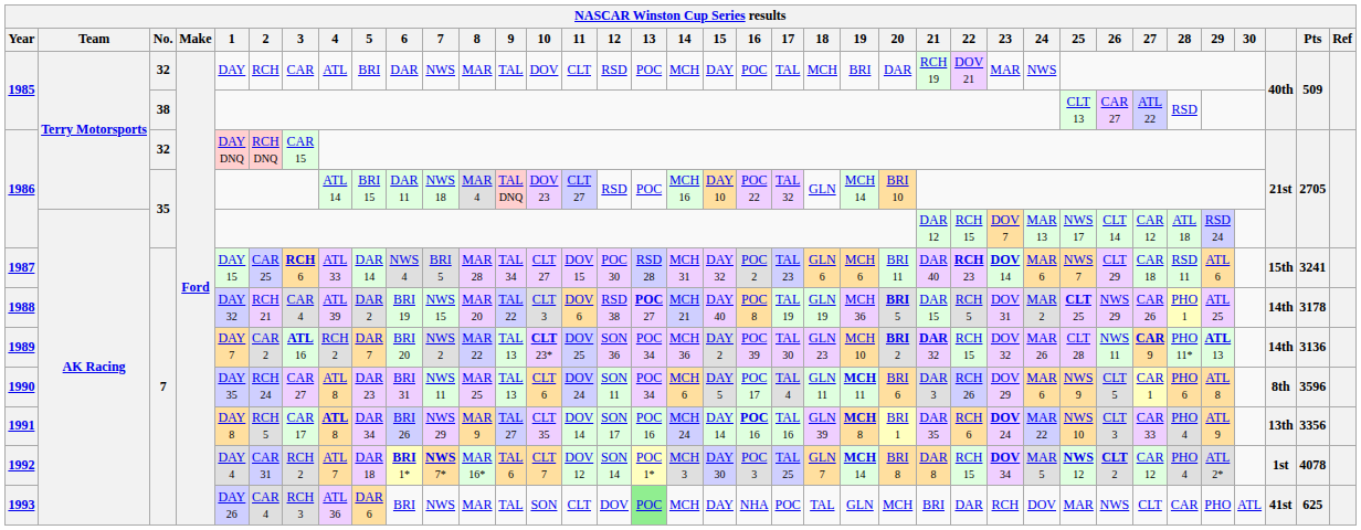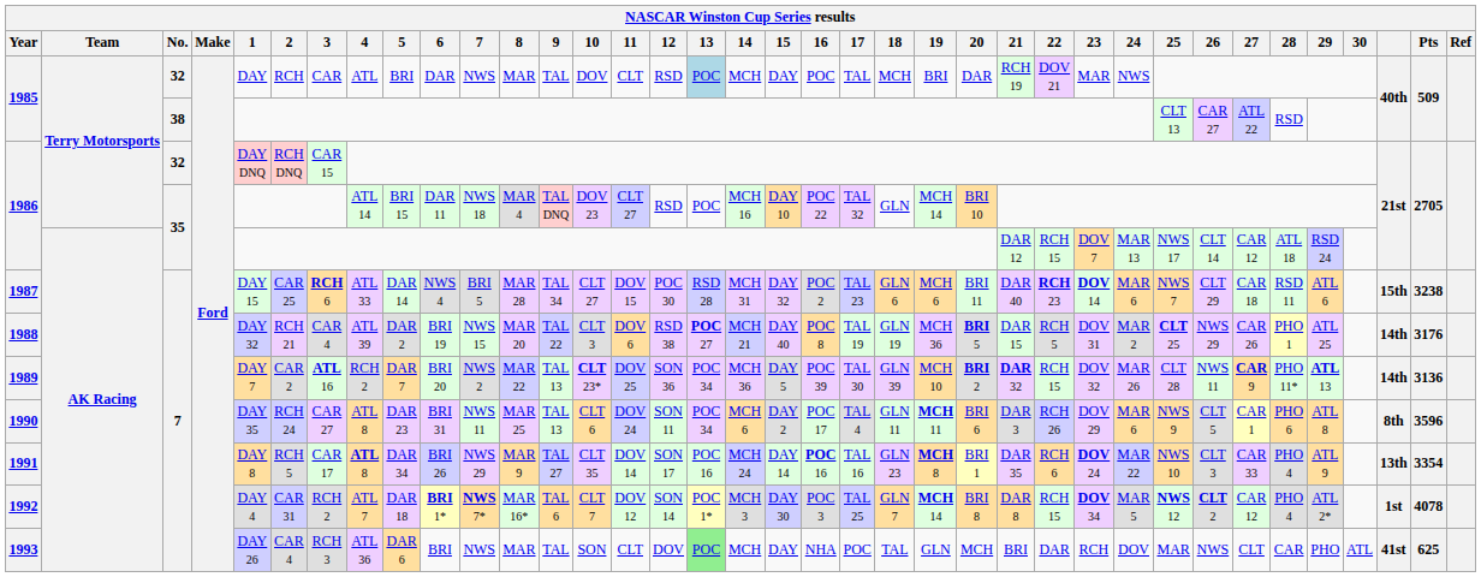 <table class="wikitable" style="text-align:center; font-size:75%">
 <tr>
 <th colspan=45><a href='#'>NASCAR Winston Cup Series</a> results</th>
 </tr>
 <tr>
 <th>Year</th>
 <th>Team</th>
 <th>No.</th>
 <th>Make</th>
 <th>1</th>
 <th>2</th>
 <th>3</th>
 <th>4</th>
 <th>5</th>
 <th>6</th>
 <th>7</th>
 <th>8</th>
 <th>9</th>
 <th>10</th>
 <th>11</th>
 <th>12</th>
 <th>13</th>
 <th>14</th>
 <th>15</th>
 <th>16</th>
 <th>17</th>
 <th>18</th>
 <th>19</th>
 <th>20</th>
 <th>21</th>
 <th>22</th>
 <th>23</th>
 <th>24</th>
 <th>25</th>
 <th>26</th>
 <th>27</th>
 <th>28</th>
 <th>29</th>
 <th>30</th>
 <th></th>
 <th>Pts</th>
 <th>Ref</th>
 </tr>
 <tr>
 <th rowspan=2><a href='#'>1985</a></th>
 <th rowspan=4><a href='#'>Terry Motorsports</a></th>
 <th>32</th>
 <th rowspan=12><a href='#'>Ford</a></th>
 <td><a href='#'>DAY</a></td>
 <td><a href='#'>RCH</a></td>
 <td><a href='#'>CAR</a></td>
 <td><a href='#'>ATL</a></td>
 <td><a href='#'>BRI</a></td>
 <td><a href='#'>DAR</a></td>
 <td><a href='#'>NWS</a></td>
 <td><a href='#'>MAR</a></td>
 <td><a href='#'>TAL</a></td>
 <td><a href='#'>DOV</a></td>
 <td><a href='#'>CLT</a></td>
 <td><a href='#'>RSD</a></td>
-<td><a href='#'>POC</a></td>
+<td style="background: lightblue;"><a href='#'>POC</a></td>
 <td><a href='#'>MCH</a></td>
 <td><a href='#'>DAY</a></td>
 <td><a href='#'>POC</a></td>
 <td><a href='#'>TAL</a></td>
 <td><a href='#'>MCH</a></td>
 <td><a href='#'>BRI</a></td>
 <td><a href='#'>DAR</a></td>
 <td style="background:#DFFFDF;"><a href='#'>RCH</a><br><small>19</small></td>
 <td style="background:#EFCFFF;"><a href='#'>DOV</a><br><small>21</small></td>
 <td><a href='#'>MAR</a></td>
 <td><a href='#'>NWS</a></td>
 <td colspan=6></td>
 <th rowspan=2>40th</th>
 <th rowspan=2>509</th>
 <th rowspan=2></th>
 </tr>
 <tr>
 <th>38</th>
 <td colspan=24></td>
 <td style="background:#DFFFDF;"><a href='#'>CLT</a><br><small>13</small></td>
 <td style="background:#EFCFFF;"><a href='#'>CAR</a><br><small>27</small></td>
 <td style="background:#CFCFFF;"><a href='#'>ATL</a><br><small>22</small></td>
 <td><a href='#'>RSD</a></td>
 <td colspan=2></td>
 </tr>
 <tr>
 <th rowspan=3><a href='#'>1986</a></th>
 <th>32</th>
 <td style="background:#FFCFCF;"><a href='#'>DAY</a><br><small>DNQ</small></td>
 <td style="background:#FFCFCF;"><a href='#'>RCH</a><br><small>DNQ</small></td>
 <td style="background:#DFFFDF;"><a href='#'>CAR</a><br><small>15</small></td>
 <td colspan=27></td>
 <th rowspan=3>21st</th>
 <th rowspan=3>2705</th>
 <th rowspan=3></th>
 </tr>
 <tr>
 <th rowspan=2>35</th>
 <td colspan=3></td>
 <td style="background:#DFFFDF;"><a href='#'>ATL</a><br><small>14</small></td>
 <td style="background:#DFFFDF;"><a href='#'>BRI</a><br><small>15</small></td>
 <td style="background:#DFFFDF;"><a href='#'>DAR</a><br><small>11</small></td>
 <td style="background:#DFFFDF;"><a href='#'>NWS</a><br><small>18</small></td>
 <td style="background:#DFDFDF;"><a href='#'>MAR</a><br><small>4</small></td>
 <td style="background:#FFCFCF;"><a href='#'>TAL</a><br><small>DNQ</small></td>
 <td style="background:#EFCFFF;"><a href='#'>DOV</a><br><small>23</small></td>
 <td style="background:#CFCFFF;"><a href='#'>CLT</a><br><small>27</small></td>
 <td><a href='#'>RSD</a></td>
 <td><a href='#'>POC</a></td>
 <td style="background:#DFFFDF;"><a href='#'>MCH</a><br><small>16</small></td>
 <td style="background:#FFDF9F;"><a href='#'>DAY</a><br><small>10</small></td>
 <td style="background:#EFCFFF;"><a href='#'>POC</a><br><small>22</small></td>
 <td style="background:#EFCFFF;"><a href='#'>TAL</a><br><small>32</small></td>
 <td><a href='#'>GLN</a></td>
 <td style="background:#DFFFDF;"><a href='#'>MCH</a><br><small>14</small></td>
 <td style="background:#FFDF9F;"><a href='#'>BRI</a><br><small>10</small></td>
 <td colspan=10></td>
 </tr>
 <tr>
 <th rowspan=8><a href='#'>AK Racing</a></th>
 <td colspan=20></td>
 <td style="background:#DFFFDF;"><a href='#'>DAR</a><br><small>12</small></td>
 <td style="background:#DFFFDF;"><a href='#'>RCH</a><br><small>15</small></td>
 <td style="background:#FFDF9F;"><a href='#'>DOV</a><br><small>7</small></td>
 <td style="background:#DFFFDF;"><a href='#'>MAR</a><br><small>13</small></td>
 <td style="background:#DFFFDF;"><a href='#'>NWS</a><br><small>17</small></td>
 <td style="background:#DFFFDF;"><a href='#'>CLT</a><br><small>14</small></td>
 <td bgcolor="DFFFDF"><a href='#'>CAR</a><br><small>12</small></td>
 <td style="background:#DFFFDF;"><a href='#'>ATL</a><br><small>18</small></td>
 <td style="background:#CFCFFF;"><a href='#'>RSD</a><br><small>24</small></td>
 <td></td>
 </tr>
 <tr>
 <th><a href='#'>1987</a></th>
 <th rowspan=7>7</th>
 <td style="background:#DFFFDF;"><a href='#'>DAY</a><br><small>15</small></td>
 <td style="background:#CFCFFF;"><a href='#'>CAR</a><br><small>25</small></td>
 <td style="background:#FFDF9F;"><strong><a href='#'>RCH</a></strong><br><small>6</small></td>
 <td style="background:#EFCFFF;"><a href='#'>ATL</a><br><small>33</small></td>
 <td style="background:#DFFFDF;"><a href='#'>DAR</a><br><small>14</small></td>
 <td style="background:#DFDFDF;"><a href='#'>NWS</a><br><small>4</small></td>
 <td style="background:#DFDFDF;"><a href='#'>BRI</a><br><small>5</small></td>
 <td style="background:#EFCFFF;"><a href='#'>MAR</a><br><small>28</small></td>
 <td style="background:#EFCFFF;"><a href='#'>TAL</a><br><small>34</small></td>
 <td style="background:#EFCFFF;"><a href='#'>CLT</a><br><small>27</small></td>
 <td style="background:#EFCFFF;"><a href='#'>DOV</a><br><small>15</small></td>
 <td style="background:#EFCFFF;"><a href='#'>POC</a><br><small>30</small></td>
 <td style="background:#CFCFFF;"><a href='#'>RSD</a><br><small>28</small></td>
 <td style="background:#EFCFFF;"><a href='#'>MCH</a><br><small>31</small></td>
 <td style="background:#EFCFFF;"><a href='#'>DAY</a><br><small>32</small></td>
 <td style="background:#DFDFDF;"><a href='#'>POC</a><br><small>2</small></td>
 <td style="background:#CFCFFF;"><a href='#'>TAL</a><br><small>23</small></td>
 <td style="background:#FFDF9F;"><a href='#'>GLN</a><br><small>6</small></td>
 <td style="background:#FFDF9F;"><a href='#'>MCH</a><br><small>6</small></td>
 <td style="background:#DFFFDF;"><a href='#'>BRI</a><br><small>11</small></td>
 <td style="background:#EFCFFF;"><a href='#'>DAR</a><br><small>40</small></td>
 <td style="background:#EFCFFF;"><strong><a href='#'>RCH</a></strong><br><small>23</small></td>
 <td style="background:#DFFFDF;"><strong><a href='#'>DOV</a></strong><br><small>14</small></td>
 <td style="background:#FFDF9F;"><a href='#'>MAR</a><br><small>6</small></td>
 <td style="background:#FFDF9F;"><a href='#'>NWS</a><br><small>7</small></td>
 <td style="background:#EFCFFF;"><a href='#'>CLT</a><br><small>29</small></td>
 <td style="background:#DFFFDF;"><a href='#'>CAR</a><br><small>18</small></td>
 <td style="background:#DFFFDF;"><a href='#'>RSD</a><br><small>11</small></td>
 <td style="background:#FFDF9F;"><a href='#'>ATL</a><br><small>6</small></td>
 <td></td>
 <th>15th</th>
-<th>3241</th>
+<th>3238</th>
 <th></th>
 </tr>
 <tr>
 <th><a href='#'>1988</a></th>
 <td style="background:#CFCFFF;"><a href='#'>DAY</a><br><small>32</small></td>
 <td style="background:#EFCFFF;"><a href='#'>RCH</a><br><small>21</small></td>
 <td style="background:#DFDFDF;"><a href='#'>CAR</a><br><small>4</small></td>
 <td style="background:#EFCFFF;"><a href='#'>ATL</a><br><small>39</small></td>
 <td style="background:#DFDFDF;"><a href='#'>DAR</a><br><small>2</small></td>
 <td style="background:#DFFFDF;"><a href='#'>BRI</a><br><small>19</small></td>
 <td style="background:#DFFFDF;"><a href='#'>NWS</a><br><small>15</small></td>
 <td style="background:#EFCFFF;"><a href='#'>MAR</a><br><small>20</small></td>
 <td style="background:#CFCFFF;"><a href='#'>TAL</a><br><small>22</small></td>
 <td style="background:#DFDFDF;"><a href='#'>CLT</a><br><small>3</small></td>
 <td style="background:#FFDF9F;"><a href='#'>DOV</a><br><small>6</small></td>
 <td style="background:#EFCFFF;"><a href='#'>RSD</a><br><small>38</small></td>
 <td style="background:#EFCFFF;"><strong><a href='#'>POC</a></strong><br><small>27</small></td>
 <td style="background:#CFCFFF;"><a href='#'>MCH</a><br><small>21</small></td>
 <td style="background:#EFCFFF;"><a href='#'>DAY</a><br><small>40</small></td>
 <td style="background:#FFDF9F;"><a href='#'>POC</a><br><small>8</small></td>
 <td style="background:#DFFFDF;"><a href='#'>TAL</a><br><small>19</small></td>
 <td style="background:#DFFFDF;"><a href='#'>GLN</a><br><small>19</small></td>
 <td style="background:#EFCFFF;"><a href='#'>MCH</a><br><small>36</small></td>
 <td style="background:#DFDFDF;"><strong><a href='#'>BRI</a></strong><br><small>5</small></td>
 <td style="background:#DFFFDF;"><a href='#'>DAR</a><br><small>15</small></td>
 <td style="background:#DFDFDF;"><a href='#'>RCH</a><br><small>5</small></td>
 <td style="background:#EFCFFF;"><a href='#'>DOV</a><br><small>31</small></td>
 <td style="background:#DFDFDF;"><a href='#'>MAR</a><br><small>2</small></td>
 <td style="background:#EFCFFF;"><strong><a href='#'>CLT</a></strong><br><small>25</small></td>
 <td style="background:#EFCFFF;"><a href='#'>NWS</a><br><small>29</small></td>
 <td style="background:#EFCFFF;"><a href='#'>CAR</a><br><small>26</small></td>
 <td style="background:#FFFFBF;"><a href='#'>PHO</a><br><small>1</small></td>
 <td style="background:#EFCFFF;"><a href='#'>ATL</a><br><small>25</small></td>
 <td></td>
 <th>14th</th>
-<th>3178</th>
+<th>3176</th>
 <th></th>
 </tr>
 <tr>
 <th><a href='#'>1989</a></th>
 <td style="background:#FFDF9F;"><a href='#'>DAY</a><br><small>7</small></td>
 <td style="background:#DFDFDF;"><a href='#'>CAR</a><br><small>2</small></td>
 <td style="background:#DFFFDF;"><strong><a href='#'>ATL</a></strong><br><small>16</small></td>
 <td style="background:#DFDFDF;"><a href='#'>RCH</a><br><small>2</small></td>
 <td style="background:#FFDF9F;"><a href='#'>DAR</a><br><small>7</small></td>
 <td style="background:#DFFFDF;"><a href='#'>BRI</a><br><small>20</small></td>
 <td style="background:#DFDFDF;"><a href='#'>NWS</a><br><small>2</small></td>
 <td style="background:#CFCFFF;"><a href='#'>MAR</a><br><small>22</small></td>
 <td style="background:#DFFFDF;"><a href='#'>TAL</a><br><small>13</small></td>
 <td style="background:#EFCFFF;"><strong><a href='#'>CLT</a></strong><br><small>23*</small></td>
 <td style="background:#CFCFFF;"><a href='#'>DOV</a><br><small>25</small></td>
 <td style="background:#EFCFFF;"><a href='#'>SON</a><br><small>36</small></td>
 <td style="background:#EFCFFF;"><a href='#'>POC</a><br><small>34</small></td>
 <td style="background:#EFCFFF;"><a href='#'>MCH</a><br><small>36</small></td>
-<td style="background:#DFDFDF;"><a href='#'>DAY</a><br><small>2</small></td>
+<td style="background:#DFDFDF;"><a href='#'>DAY</a><br><small>5</small></td>
 <td style="background:#EFCFFF;"><a href='#'>POC</a><br><small>39</small></td>
 <td style="background:#EFCFFF;"><a href='#'>TAL</a><br><small>30</small></td>
-<td style="background:#EFCFFF;"><a href='#'>GLN</a><br><small>23</small></td>
+<td style="background:#EFCFFF;"><a href='#'>GLN</a><br><small>39</small></td>
 <td style="background:#FFDF9F;"><a href='#'>MCH</a><br><small>10</small></td>
 <td style="background:#DFDFDF;"><strong><a href='#'>BRI</a></strong><br><small>2</small></td>
 <td style="background:#EFCFFF;"><strong><a href='#'>DAR</a></strong><br><small>32</small></td>
 <td style="background:#DFFFDF;"><a href='#'>RCH</a><br><small>15</small></td>
 <td style="background:#EFCFFF;"><a href='#'>DOV</a><br><small>32</small></td>
 <td style="background:#EFCFFF;"><a href='#'>MAR</a><br><small>26</small></td>
 <td style="background:#EFCFFF;"><a href='#'>CLT</a><br><small>28</small></td>
 <td style="background:#DFFFDF;"><a href='#'>NWS</a><br><small>11</small></td>
 <td style="background:#FFDF9F;"><strong><a href='#'>CAR</a></strong><br><small>9</small></td>
 <td style="background:#DFFFDF;"><a href='#'>PHO</a><br><small>11*</small></td>
 <td style="background:#DFFFDF;"><strong><a href='#'>ATL</a></strong><br><small>13</small></td>
 <td></td>
 <th>14th</th>
 <th>3136</th>
 <th></th>
 </tr>
 <tr>
 <th><a href='#'>1990</a></th>
 <td style="background:#CFCFFF;"><a href='#'>DAY</a><br><small>35</small></td>
 <td style="background:#CFCFFF;"><a href='#'>RCH</a><br><small>24</small></td>
 <td style="background:#EFCFFF;"><a href='#'>CAR</a><br><small>27</small></td>
 <td style="background:#FFDF9F;"><a href='#'>ATL</a><br><small>8</small></td>
 <td style="background:#EFCFFF;"><a href='#'>DAR</a><br><small>23</small></td>
 <td style="background:#EFCFFF;"><a href='#'>BRI</a><br><small>31</small></td>
 <td style="background:#DFFFDF;"><a href='#'>NWS</a><br><small>11</small></td>
 <td style="background:#EFCFFF;"><a href='#'>MAR</a><br><small>25</small></td>
 <td style="background:#DFFFDF;"><a href='#'>TAL</a><br><small>13</small></td>
 <td style="background:#FFDF9F;"><a href='#'>CLT</a><br><small>6</small></td>
 <td style="background:#CFCFFF;"><a href='#'>DOV</a><br><small>24</small></td>
 <td style="background:#DFFFDF;"><a href='#'>SON</a><br><small>11</small></td>
 <td style="background:#EFCFFF;"><a href='#'>POC</a><br><small>34</small></td>
 <td style="background:#FFDF9F;"><a href='#'>MCH</a><br><small>6</small></td>
-<td style="background:#DFDFDF;"><a href='#'>DAY</a><br><small>5</small></td>
+<td style="background:#DFDFDF;"><a href='#'>DAY</a><br><small>2</small></td>
 <td style="background:#DFFFDF;"><a href='#'>POC</a><br><small>17</small></td>
 <td style="background:#DFDFDF;"><a href='#'>TAL</a><br><small>4</small></td>
 <td style="background:#DFFFDF;"><a href='#'>GLN</a><br><small>11</small></td>
 <td style="background:#DFFFDF;"><strong><a href='#'>MCH</a></strong><br><small>11</small></td>
 <td style="background:#FFDF9F;"><a href='#'>BRI</a><br><small>6</small></td>
 <td style="background:#DFDFDF;"><a href='#'>DAR</a><br><small>3</small></td>
 <td style="background:#CFCFFF;"><a href='#'>RCH</a><br><small>26</small></td>
 <td style="background:#EFCFFF;"><a href='#'>DOV</a><br><small>29</small></td>
 <td style="background:#FFDF9F;"><a href='#'>MAR</a><br><small>6</small></td>
 <td style="background:#FFDF9F;"><a href='#'>NWS</a><br><small>9</small></td>
 <td style="background:#DFDFDF;"><a href='#'>CLT</a><br><small>5</small></td>
 <td style="background:#FFFFBF;"><a href='#'>CAR</a><br><small>1</small></td>
 <td style="background:#FFDF9F;"><a href='#'>PHO</a><br><small>6</small></td>
 <td style="background:#FFDF9F;"><a href='#'>ATL</a><br><small>8</small></td>
 <td></td>
 <th>8th</th>
 <th>3596</th>
 <th></th>
 </tr>
 <tr>
 <th><a href='#'>1991</a></th>
 <td style="background:#FFDF9F;"><a href='#'>DAY</a><br><small>8</small></td>
 <td style="background:#DFDFDF;"><a href='#'>RCH</a><br><small>5</small></td>
 <td style="background:#DFFFDF;"><a href='#'>CAR</a><br><small>17</small></td>
 <td style="background:#FFDF9F;"><strong><a href='#'>ATL</a></strong><br><small>8</small></td>
 <td style="background:#EFCFFF;"><a href='#'>DAR</a><br><small>34</small></td>
 <td style="background:#CFCFFF;"><a href='#'>BRI</a><br><small>26</small></td>
 <td style="background:#EFCFFF;"><a href='#'>NWS</a><br><small>29</small></td>
 <td style="background:#FFDF9F;"><a href='#'>MAR</a><br><small>9</small></td>
 <td style="background:#CFCFFF;"><a href='#'>TAL</a><br><small>27</small></td>
 <td style="background:#EFCFFF;"><a href='#'>CLT</a><br><small>35</small></td>
 <td style="background:#DFFFDF;"><a href='#'>DOV</a><br><small>14</small></td>
 <td style="background:#DFFFDF;"><a href='#'>SON</a><br><small>17</small></td>
 <td style="background:#DFFFDF;"><a href='#'>POC</a><br><small>16</small></td>
 <td style="background:#CFCFFF;"><a href='#'>MCH</a><br><small>24</small></td>
 <td style="background:#DFFFDF;"><a href='#'>DAY</a><br><small>14</small></td>
 <td style="background:#DFFFDF;"><strong><a href='#'>POC</a></strong><br><small>16</small></td>
 <td style="background:#DFFFDF;"><a href='#'>TAL</a><br><small>16</small></td>
-<td style="background:#EFCFFF;"><a href='#'>GLN</a><br><small>39</small></td>
+<td style="background:#EFCFFF;"><a href='#'>GLN</a><br><small>23</small></td>
 <td style="background:#FFDF9F;"><strong><a href='#'>MCH</a></strong><br><small>8</small></td>
 <td style="background:#FFFFBF;"><a href='#'>BRI</a><br><small>1</small></td>
 <td style="background:#EFCFFF;"><a href='#'>DAR</a><br><small>35</small></td>
 <td style="background:#FFDF9F;"><a href='#'>RCH</a><br><small>6</small></td>
 <td style="background:#EFCFFF;"><strong><a href='#'>DOV</a></strong><br><small>24</small></td>
 <td style="background:#CFCFFF;"><a href='#'>MAR</a><br><small>22</small></td>
 <td style="background:#FFDF9F;"><a href='#'>NWS</a><br><small>10</small></td>
 <td style="background:#DFDFDF;"><a href='#'>CLT</a><br><small>3</small></td>
 <td style="background:#EFCFFF;"><a href='#'>CAR</a><br><small>33</small></td>
 <td style="background:#DFDFDF;"><a href='#'>PHO</a><br><small>4</small></td>
 <td style="background:#FFDF9F;"><a href='#'>ATL</a><br><small>9</small></td>
 <td></td>
 <th>13th</th>
-<th>3356</th>
+<th>3354</th>
 <th></th>
 </tr>
 <tr>
 <th><a href='#'>1992</a></th>
 <td style="background:#DFDFDF;"><a href='#'>DAY</a><br><small>4</small></td>
 <td style="background:#CFCFFF;"><a href='#'>CAR</a><br><small>31</small></td>
 <td style="background:#DFDFDF;"><a href='#'>RCH</a><br><small>2</small></td>
 <td style="background:#FFDF9F;"><a href='#'>ATL</a><br><small>7</small></td>
 <td style="background:#EFCFFF;"><a href='#'>DAR</a><br><small>18</small></td>
 <td style="background:#FFFFBF;"><strong><a href='#'>BRI</a></strong><br><small>1*</small></td>
 <td style="background:#FFDF9F;"><strong><a href='#'>NWS</a></strong><br><small>7*</small></td>
 <td style="background:#DFFFDF;"><a href='#'>MAR</a><br><small>16*</small></td>
 <td style="background:#FFDF9F;"><a href='#'>TAL</a><br><small>6</small></td>
 <td style="background:#FFDF9F;"><a href='#'>CLT</a><br><small>7</small></td>
 <td style="background:#DFFFDF;"><a href='#'>DOV</a><br><small>12</small></td>
 <td style="background:#DFFFDF;"><a href='#'>SON</a><br><small>14</small></td>
 <td style="background:#FFFFBF;"><a href='#'>POC</a><br><small>1*</small></td>
 <td style="background:#DFDFDF;"><a href='#'>MCH</a><br><small>3</small></td>
 <td style="background:#CFCFFF;"><a href='#'>DAY</a><br><small>30</small></td>
 <td style="background:#DFDFDF;"><a href='#'>POC</a><br><small>3</small></td>
 <td style="background:#CFCFFF;"><a href='#'>TAL</a><br><small>25</small></td>
 <td style="background:#FFDF9F;"><a href='#'>GLN</a><br><small>7</small></td>
 <td style="background:#DFFFDF;"><strong><a href='#'>MCH</a></strong><br><small>14</small></td>
 <td style="background:#FFDF9F;"><a href='#'>BRI</a><br><small>8</small></td>
 <td style="background:#FFDF9F;"><a href='#'>DAR</a><br><small>8</small></td>
 <td style="background:#DFFFDF;"><a href='#'>RCH</a><br><small>15</small></td>
 <td style="background:#EFCFFF;"><strong><a href='#'>DOV</a></strong><br><small>34</small></td>
 <td style="background:#DFDFDF;"><a href='#'>MAR</a><br><small>5</small></td>
 <td style="background:#DFFFDF;"><strong><a href='#'>NWS</a></strong><br><small>12</small></td>
 <td style="background:#DFDFDF;"><strong><a href='#'>CLT</a></strong><br><small>2</small></td>
 <td style="background:#DFFFDF;"><a href='#'>CAR</a><br><small>12</small></td>
 <td style="background:#DFDFDF;"><a href='#'>PHO</a><br><small>4</small></td>
 <td style="background:#DFDFDF;"><a href='#'>ATL</a><br><small>2*</small></td>
 <td></td>
 <th>1st</th>
 <th>4078</th>
 <th></th>
 </tr>
 <tr>
 <th><a href='#'>1993</a></th>
 <td style="background:#CFCFFF;"><a href='#'>DAY</a><br><small>26</small></td>
 <td style="background:#DFDFDF;"><a href='#'>CAR</a><br><small>4</small></td>
 <td style="background:#DFDFDF;"><a href='#'>RCH</a><br><small>3</small></td>
 <td style="background:#EFCFFF;"><a href='#'>ATL</a><br><small>36</small></td>
 <td style="background:#FFDF9F;"><a href='#'>DAR</a><br><small>6</small></td>
 <td><a href='#'>BRI</a></td>
 <td><a href='#'>NWS</a></td>
 <td><a href='#'>MAR</a></td>
 <td><a href='#'>TAL</a></td>
 <td><a href='#'>SON</a></td>
 <td><a href='#'>CLT</a></td>
 <td><a href='#'>DOV</a></td>
 <td style="background: lightgreen;"><a href='#'>POC</a></td>
 <td><a href='#'>MCH</a></td>
 <td><a href='#'>DAY</a></td>
 <td><a href='#'>NHA</a></td>
 <td><a href='#'>POC</a></td>
 <td><a href='#'>TAL</a></td>
 <td><a href='#'>GLN</a></td>
 <td><a href='#'>MCH</a></td>
 <td><a href='#'>BRI</a></td>
 <td><a href='#'>DAR</a></td>
 <td><a href='#'>RCH</a></td>
 <td><a href='#'>DOV</a></td>
 <td><a href='#'>MAR</a></td>
 <td><a href='#'>NWS</a></td>
 <td><a href='#'>CLT</a></td>
 <td><a href='#'>CAR</a></td>
 <td><a href='#'>PHO</a></td>
 <td><a href='#'>ATL</a></td>
 <th>41st</th>
 <th>625</th>
 <th></th>
 </tr>
 </table>
